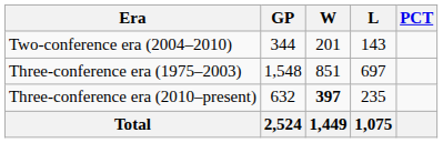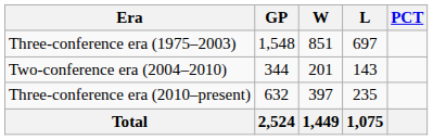 <table class=wikitable style="text-align:center;">
 <tr>
 <th>Era</th>
 <th>GP</th>
 <th>W</th>
 <th>L</th>
 <th><a href='#'>PCT</a></th>
 </tr>
 <tr>
+<td align=left>Three-conference era (1975–2003)</td>
+<td>1,548</td>
+<td>851</td>
+<td>697</td>
+<td></td>
+</tr>
+<tr>
 <td align=left>Two-conference era (2004–2010)</td>
 <td>344</td>
 <td>201</td>
 <td>143</td>
 <td></td>
 </tr>
 <tr>
-<td align=left>Three-conference era (1975–2003)</td>
-<td>1,548</td>
-<td>851</td>
-<td>697</td>
-<td></td>
-</tr>
-<tr>
 <td align=left>Three-conference era (2010–present)</td>
 <td>632</td>
-<td><strong>397</strong></td>
+<td>397</td>
 <td>235</td>
 <td></td>
 </tr>
 <tr>
 <th>Total</th>
 <th>2,524</th>
 <th>1,449</th>
 <th>1,075</th>
 <th></th>
 </tr>
 </table>
